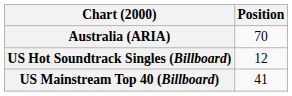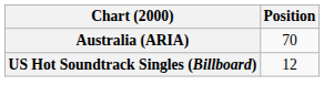 <table class="wikitable sortable plainrowheaders" style="text-align:center">
 <tr>
 <th scope="col">Chart (2000)</th>
 <th scope="col">Position</th>
 </tr>
 <tr>
 <th scope="row">Australia (ARIA)</th>
 <td>70</td>
 </tr>
 <tr>
 <th scope="row">US Hot Soundtrack Singles (<em>Billboard</em>)</th>
 <td>12</td>
 </tr>
-<tr>
-<th scope="row">US Mainstream Top 40 (<em>Billboard</em>)</th>
-<td>41</td>
-</tr>
 </table>
